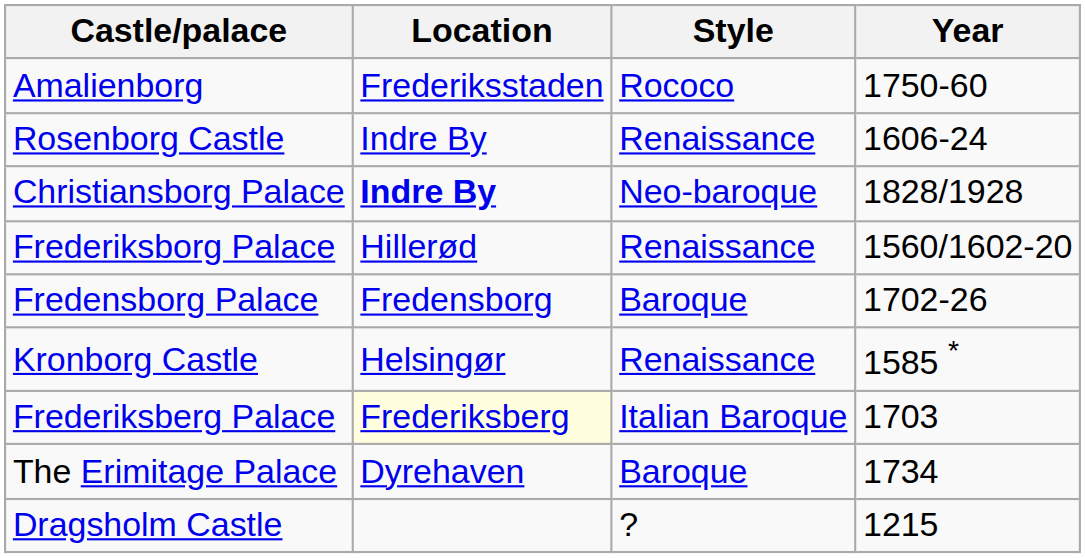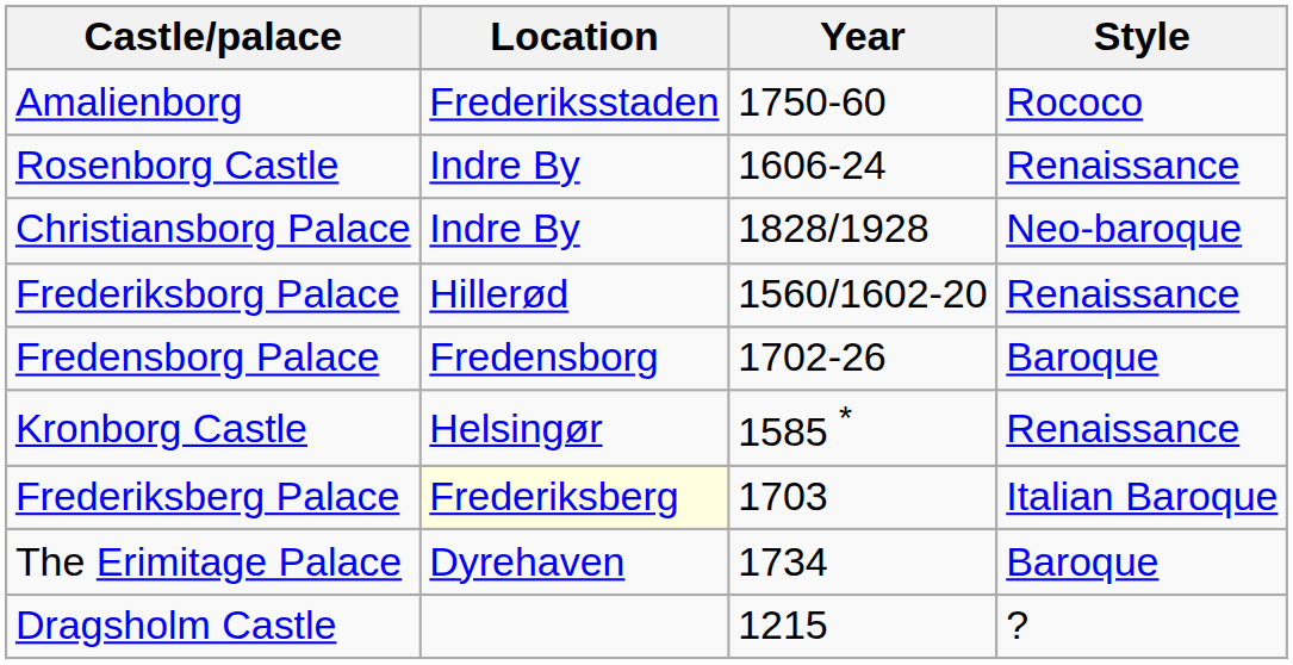 <table class="wikitable" border="1">
 <tr>
 <th header 1>Castle/palace</th>
 <th header 2>Location</th>
+<th header 3>Year</th>
 <th header 4>Style</th>
-<th header 3>Year</th>
 </tr>
 <tr>
 <td row 1, cell 1><a href='#'>Amalienborg</a></td>
 <td row 1, cell 2><a href='#'>Frederiksstaden</a></td>
+<td row 1, cell 3>1750-60</td>
 <td row 1, cell 4><a href='#'>Rococo</a></td>
-<td row 1, cell 3>1750-60</td>
 </tr>
 <tr>
 <td row 2, cell 1><a href='#'>Rosenborg Castle</a></td>
 <td row 2, cell 2><a href='#'>Indre By</a></td>
+<td row 2, cell 3>1606-24</td>
 <td row 2, cell 4><a href='#'>Renaissance</a></td>
-<td row 2, cell 3>1606-24</td>
 </tr>
 <tr>
 <td row 3, cell 1><a href='#'>Christiansborg Palace</a></td>
-<td row 3, cell 2><strong><a href='#'>Indre By</a></strong></td>
+<td row 3, cell 2><a href='#'>Indre By</a></td>
+<td row 3, cell 3>1828/1928</td>
 <td row 3, cell 4><a href='#'>Neo-baroque</a></td>
-<td row 3, cell 3>1828/1928</td>
 </tr>
 <tr>
 <td row 4, cell 1><a href='#'>Frederiksborg Palace</a></td>
 <td row 4, cell 2><a href='#'>Hillerød</a></td>
+<td row 4, cell 3>1560/1602-20</td>
 <td row 4, cell 4><a href='#'>Renaissance</a></td>
-<td row 4, cell 3>1560/1602-20</td>
 </tr>
 <tr>
 <td row 5, cell 1><a href='#'>Fredensborg Palace</a></td>
 <td row 5, cell 2><a href='#'>Fredensborg</a></td>
+<td row 5, cell 3>1702-26</td>
 <td row 5, cell 4><a href='#'>Baroque</a></td>
-<td row 5, cell 3>1702-26</td>
 </tr>
 <tr>
 <td row 6, cell 1><a href='#'>Kronborg Castle</a></td>
 <td row 6, cell 2><a href='#'>Helsingør</a></td>
+<td row 6, cell 3>1585 <sup>*</sup></td>
 <td row 6, cell 4><a href='#'>Renaissance</a></td>
-<td row 6, cell 3>1585 <sup>*</sup></td>
 </tr>
 <tr>
 <td row 7, cell 1><a href='#'>Frederiksberg Palace</a></td>
 <td row 7, cell 2 style="background: lightyellow;"><a href='#'>Frederiksberg</a></td>
+<td row 7, cell 3>1703</td>
 <td row 7, cell 4><a href='#'>Italian Baroque</a></td>
-<td row 7, cell 3>1703</td>
 </tr>
 <tr>
 <td row 8, cell 1>The <a href='#'>Erimitage Palace</a></td>
 <td row 8, cell 2><a href='#'>Dyrehaven</a></td>
+<td row 8, cell 3>1734</td>
 <td row 8, cell 4><a href='#'>Baroque</a></td>
-<td row 8, cell 3>1734</td>
 </tr>
 <tr>
 <td row 9, cell 1><a href='#'>Dragsholm Castle</a></td>
 <td row 9, cell 2></td>
+<td row 9, cell 3>1215</td>
 <td row 9, cell 4>?</td>
-<td row 9, cell 3>1215</td>
 </tr>
 </table>
